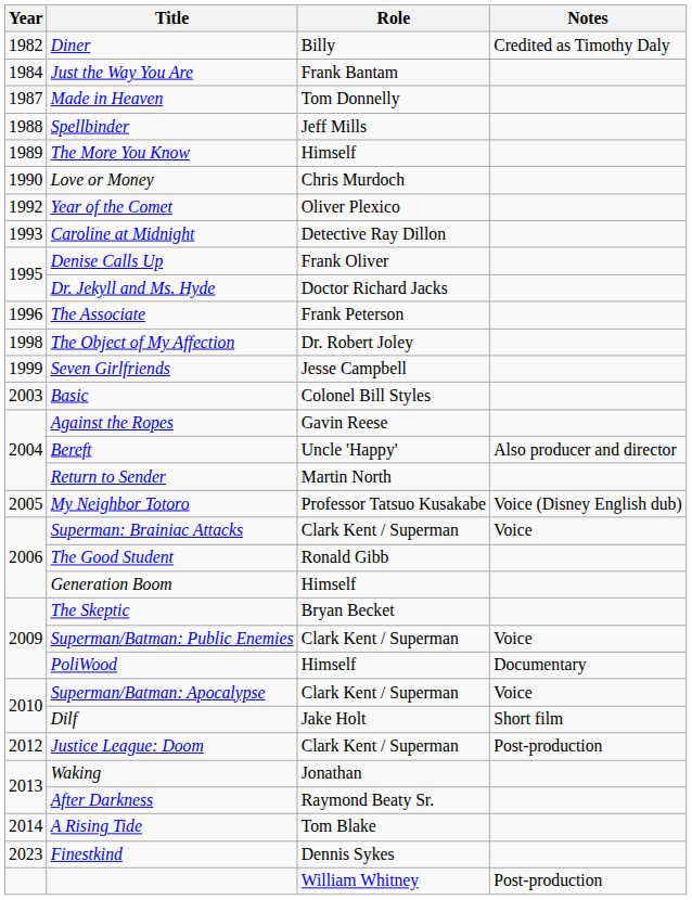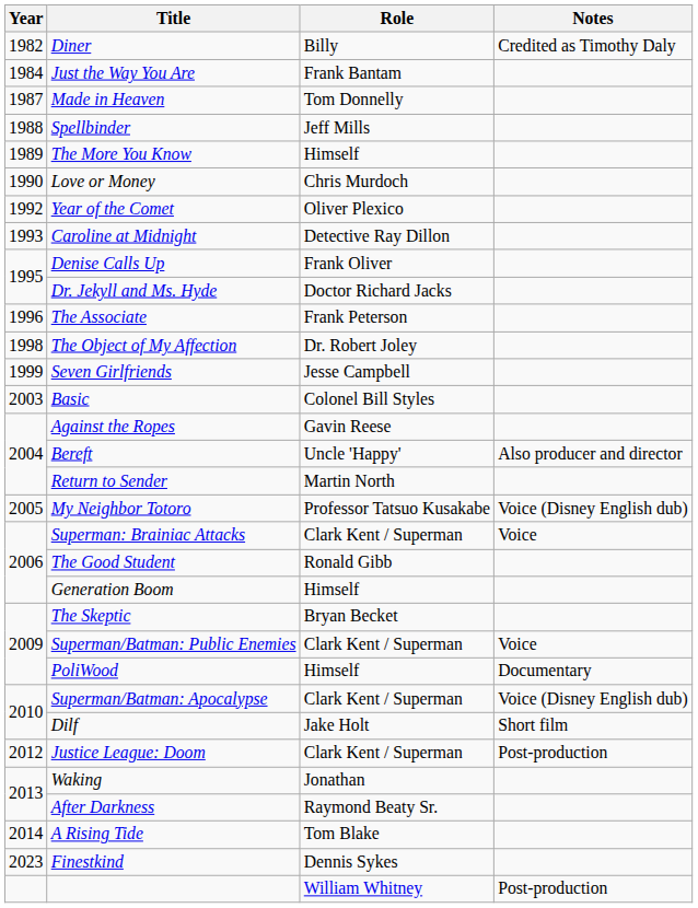 <table class="wikitable sortable">
 <tr>
 <th>Year</th>
 <th>Title</th>
 <th>Role</th>
 <th class="unsortable">Notes</th>
 </tr>
 <tr>
 <td>1982</td>
 <td><em><a href='#'>Diner</a></em></td>
 <td>Billy</td>
 <td>Credited as Timothy Daly</td>
 </tr>
 <tr>
 <td>1984</td>
 <td><em><a href='#'>Just the Way You Are</a></em></td>
 <td>Frank Bantam</td>
 <td></td>
 </tr>
 <tr>
 <td>1987</td>
 <td><em><a href='#'>Made in Heaven</a></em></td>
 <td>Tom Donnelly</td>
 <td></td>
 </tr>
 <tr>
 <td>1988</td>
 <td><em><a href='#'>Spellbinder</a></em></td>
 <td>Jeff Mills</td>
 <td></td>
 </tr>
 <tr>
 <td>1989</td>
 <td><em><a href='#'>The More You Know</a></em></td>
 <td>Himself</td>
 <td></td>
 </tr>
 <tr>
 <td>1990</td>
 <td><em>Love or Money</em></td>
 <td>Chris Murdoch</td>
 <td></td>
 </tr>
 <tr>
 <td>1992</td>
 <td><em><a href='#'>Year of the Comet</a></em></td>
 <td>Oliver Plexico</td>
 <td></td>
 </tr>
 <tr>
 <td>1993</td>
 <td><em><a href='#'>Caroline at Midnight</a></em></td>
 <td>Detective Ray Dillon</td>
 <td></td>
 </tr>
 <tr>
 <td rowspan="2">1995</td>
 <td><em><a href='#'>Denise Calls Up</a></em></td>
 <td>Frank Oliver</td>
 <td></td>
 </tr>
 <tr>
 <td><em><a href='#'>Dr. Jekyll and Ms. Hyde</a></em></td>
 <td>Doctor Richard Jacks</td>
 <td></td>
 </tr>
 <tr>
 <td>1996</td>
 <td><em><a href='#'>The Associate</a></em></td>
 <td>Frank Peterson</td>
 <td></td>
 </tr>
 <tr>
 <td>1998</td>
 <td><em><a href='#'>The Object of My Affection</a></em></td>
 <td>Dr. Robert Joley</td>
 <td></td>
 </tr>
 <tr>
 <td>1999</td>
 <td><em><a href='#'>Seven Girlfriends</a></em></td>
 <td>Jesse Campbell</td>
 <td></td>
 </tr>
 <tr>
 <td>2003</td>
 <td><em><a href='#'>Basic</a></em></td>
 <td>Colonel Bill Styles</td>
 <td></td>
 </tr>
 <tr>
 <td rowspan="3">2004</td>
 <td><em><a href='#'>Against the Ropes</a></em></td>
 <td>Gavin Reese</td>
 <td></td>
 </tr>
 <tr>
 <td><em><a href='#'>Bereft</a></em></td>
 <td>Uncle 'Happy'</td>
 <td>Also producer and director</td>
 </tr>
 <tr>
 <td><em><a href='#'>Return to Sender</a></em></td>
 <td>Martin North</td>
 <td></td>
 </tr>
 <tr>
 <td>2005</td>
 <td><em><a href='#'>My Neighbor Totoro</a></em></td>
 <td>Professor Tatsuo Kusakabe</td>
 <td>Voice (Disney English dub)</td>
 </tr>
 <tr>
 <td rowspan="3">2006</td>
 <td><em><a href='#'>Superman: Brainiac Attacks</a></em></td>
 <td Superman>Clark Kent / Superman</td>
 <td>Voice</td>
 </tr>
 <tr>
 <td><em><a href='#'>The Good Student</a></em></td>
 <td>Ronald Gibb</td>
 <td></td>
 </tr>
 <tr>
 <td><em>Generation Boom</em></td>
 <td>Himself</td>
 <td></td>
 </tr>
 <tr>
 <td rowspan="3">2009</td>
 <td><em><a href='#'>The Skeptic</a></em></td>
 <td>Bryan Becket</td>
 <td></td>
 </tr>
 <tr>
 <td><em><a href='#'>Superman/Batman: Public Enemies</a></em></td>
 <td>Clark Kent / Superman</td>
 <td>Voice</td>
 </tr>
 <tr>
 <td><em><a href='#'>PoliWood</a></em></td>
 <td>Himself</td>
 <td>Documentary</td>
 </tr>
 <tr>
 <td rowspan="2">2010</td>
 <td><em><a href='#'>Superman/Batman: Apocalypse</a></em></td>
 <td>Clark Kent / Superman</td>
-<td>Voice</td>
+<td>Voice (Disney English dub)</td>
 </tr>
 <tr>
 <td><em>Dilf</em></td>
 <td>Jake Holt</td>
 <td>Short film</td>
 </tr>
 <tr>
 <td>2012</td>
 <td><em><a href='#'>Justice League: Doom</a></em></td>
 <td>Clark Kent / Superman</td>
 <td>Post-production</td>
 </tr>
 <tr>
 <td rowspan="2">2013</td>
 <td><em>Waking</em></td>
 <td>Jonathan</td>
 <td></td>
 </tr>
 <tr>
 <td><em><a href='#'>After Darkness</a></em></td>
 <td>Raymond Beaty Sr.</td>
 <td></td>
 </tr>
 <tr>
 <td>2014</td>
 <td><em><a href='#'>A Rising Tide</a></em></td>
 <td>Tom Blake</td>
 <td></td>
 </tr>
 <tr>
 <td>2023</td>
 <td><em><a href='#'>Finestkind</a></em></td>
 <td>Dennis Sykes</td>
 <td></td>
 </tr>
 <tr>
 <td></td>
 <td></td>
 <td><a href='#'>William Whitney</a></td>
 <td>Post-production</td>
 </tr>
 </table>
